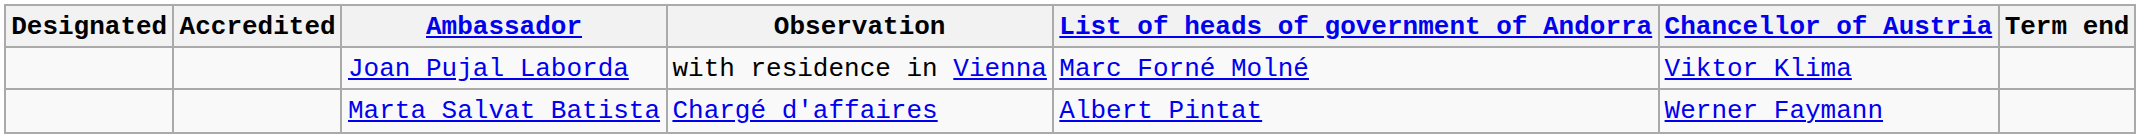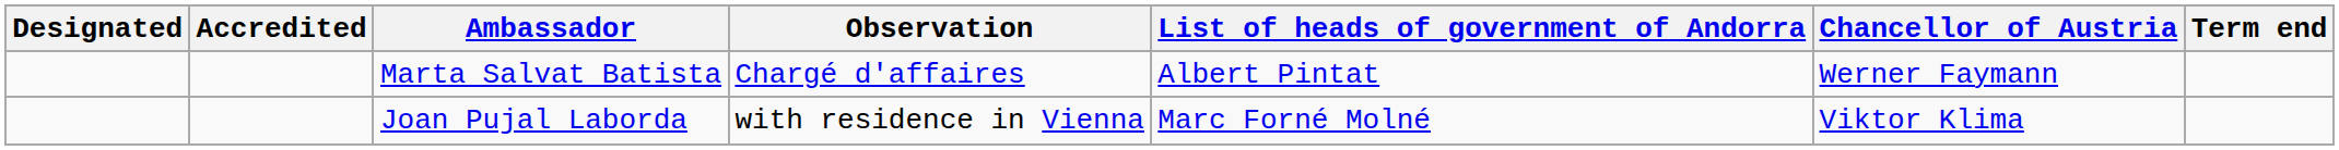 <table class="wikitable sortable">
 <tr>
 <th>Designated</th>
 <th>Accredited</th>
 <th><a href='#'>Ambassador</a></th>
 <th>Observation</th>
 <th><a href='#'>List of heads of government of Andorra</a></th>
 <th><a href='#'>Chancellor of Austria</a></th>
 <th>Term end</th>
 </tr>
 <tr>
 <td></td>
 <td></td>
+<td><a href='#'>Marta Salvat Batista</a></td>
+<td><a href='#'>Chargé d'affaires</a></td>
+<td><a href='#'>Albert Pintat</a></td>
+<td><a href='#'>Werner Faymann</a></td>
+<td></td>
+</tr>
+<tr>
+<td></td>
+<td></td>
 <td><a href='#'>Joan Pujal Laborda</a></td>
 <td>with residence in <a href='#'>Vienna</a></td>
 <td><a href='#'>Marc Forné Molné</a></td>
 <td><a href='#'>Viktor Klima</a></td>
 <td></td>
 </tr>
-<tr>
-<td></td>
-<td></td>
-<td><a href='#'>Marta Salvat Batista</a></td>
-<td><a href='#'>Chargé d'affaires</a></td>
-<td><a href='#'>Albert Pintat</a></td>
-<td><a href='#'>Werner Faymann</a></td>
-<td></td>
-</tr>
 </table>
